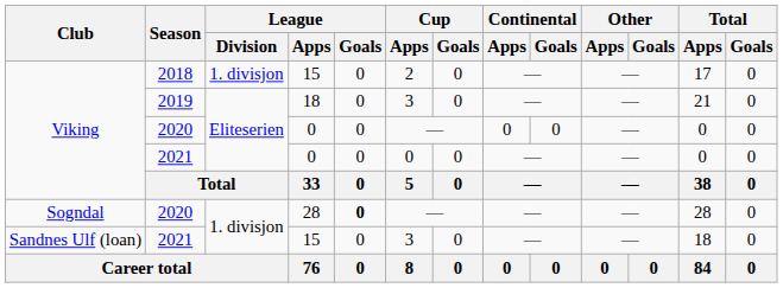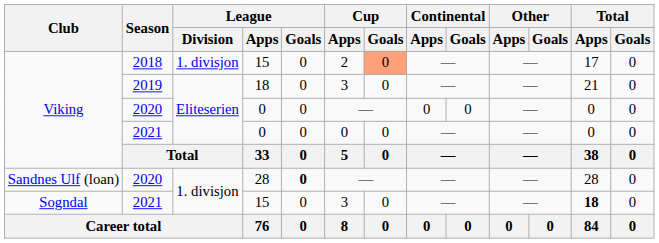 <table class="wikitable" style="text-align:center">
 <tr>
 <th rowspan="2">Club</th>
 <th rowspan="2">Season</th>
 <th colspan="3">League</th>
 <th colspan="2">Cup</th>
 <th colspan="2">Continental</th>
 <th colspan="2">Other</th>
 <th colspan="2">Total</th>
 </tr>
 <tr>
 <th>Division</th>
 <th>Apps</th>
 <th>Goals</th>
 <th>Apps</th>
 <th>Goals</th>
 <th>Apps</th>
 <th>Goals</th>
 <th>Apps</th>
 <th>Goals</th>
 <th>Apps</th>
 <th>Goals</th>
 </tr>
 <tr>
 <td rowspan="5"><a href='#'>Viking</a></td>
 <td><a href='#'>2018</a></td>
 <td><a href='#'>1. divisjon</a></td>
 <td>15</td>
 <td>0</td>
 <td>2</td>
-<td>0</td>
+<td style="background: lightsalmon;">0</td>
 <td colspan="2">—</td>
 <td colspan="2">—</td>
 <td>17</td>
 <td>0</td>
 </tr>
 <tr>
 <td><a href='#'>2019</a></td>
 <td rowspan="3"><a href='#'>Eliteserien</a></td>
 <td>18</td>
 <td>0</td>
 <td>3</td>
 <td>0</td>
 <td colspan="2">—</td>
 <td colspan="2">—</td>
 <td>21</td>
 <td>0</td>
 </tr>
 <tr>
 <td><a href='#'>2020</a></td>
 <td>0</td>
 <td>0</td>
 <td colspan="2">—</td>
 <td>0</td>
 <td>0</td>
 <td colspan="2">—</td>
 <td>0</td>
 <td>0</td>
 </tr>
 <tr>
 <td><a href='#'>2021</a></td>
 <td>0</td>
 <td>0</td>
 <td>0</td>
 <td>0</td>
 <td colspan="2">—</td>
 <td colspan="2">—</td>
 <td>0</td>
 <td>0</td>
 </tr>
 <tr>
 <th colspan="2">Total</th>
 <th>33</th>
 <th>0</th>
 <th>5</th>
 <th>0</th>
 <th colspan="2">—</th>
 <th colspan="2">—</th>
 <th>38</th>
 <th>0</th>
 </tr>
 <tr>
-<td><a href='#'>Sogndal</a></td>
+<td><a href='#'>Sandnes Ulf</a> (loan)</td>
 <td><a href='#'>2020</a></td>
 <td rowspan="2">1. divisjon</td>
 <td>28</td>
 <td><strong>0</strong></td>
 <td colspan="2">—</td>
 <td colspan="2">—</td>
 <td colspan="2">—</td>
 <td>28</td>
 <td>0</td>
 </tr>
 <tr>
-<td><a href='#'>Sandnes Ulf</a> (loan)</td>
+<td><a href='#'>Sogndal</a></td>
 <td><a href='#'>2021</a></td>
 <td>15</td>
 <td>0</td>
 <td>3</td>
 <td>0</td>
 <td colspan="2">—</td>
 <td colspan="2">—</td>
-<td>18</td>
+<td><strong>18</strong></td>
 <td>0</td>
 </tr>
 <tr>
 <th colspan="3">Career total</th>
 <th>76</th>
 <th>0</th>
 <th>8</th>
 <th>0</th>
 <th>0</th>
 <th>0</th>
 <th>0</th>
 <th>0</th>
 <th>84</th>
 <th>0</th>
 </tr>
 </table>
